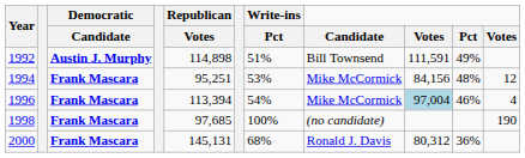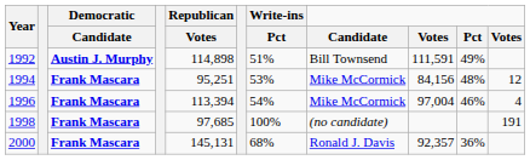 <table class=wikitable>
 <tr>
 <th rowspan=2>Year</th>
 <th rowspan=99> </th>
 <th>Democratic</th>
 <th rowspan=99> </th>
 <th>Republican</th>
 <th rowspan=99> </th>
 <th>Write-ins</th>
 </tr>
 <tr>
 <th>Candidate</th>
 <th>Votes</th>
 <th>Pct</th>
 <th>Candidate</th>
 <th>Votes</th>
 <th>Pct</th>
 <th>Votes</th>
 </tr>
 <tr>
 <td><a href='#'>1992</a></td>
 <td><strong><a href='#'>Austin J. Murphy</a></strong></td>
 <td align=right>114,898</td>
 <td>51%</td>
 <td>Bill Townsend</td>
 <td align=right>111,591</td>
 <td>49%</td>
 <td align=right></td>
 </tr>
 <tr>
 <td><a href='#'>1994</a></td>
 <td><strong><a href='#'>Frank Mascara</a></strong></td>
 <td align=right>95,251</td>
 <td>53%</td>
 <td><a href='#'>Mike McCormick</a></td>
 <td align=right>84,156</td>
 <td>48%</td>
 <td align=right>12</td>
 </tr>
 <tr>
 <td><a href='#'>1996</a></td>
 <td><strong><a href='#'>Frank Mascara</a></strong></td>
 <td align=right>113,394</td>
 <td>54%</td>
 <td><a href='#'>Mike McCormick</a></td>
-<td align=right style="background: lightblue;">97,004</td>
+<td align=right>97,004</td>
 <td>46%</td>
 <td align=right>4</td>
 </tr>
 <tr>
 <td><a href='#'>1998</a></td>
 <td><strong><a href='#'>Frank Mascara</a></strong></td>
 <td align=right>97,685</td>
 <td>100%</td>
 <td><em>(no candidate)</em></td>
 <td align=right></td>
 <td></td>
-<td align=right>190</td>
+<td align=right>191</td>
 </tr>
 <tr>
 <td><a href='#'>2000</a></td>
 <td><strong><a href='#'>Frank Mascara</a></strong></td>
 <td align=right>145,131</td>
 <td>68%</td>
 <td><a href='#'>Ronald J. Davis</a></td>
-<td align=right>80,312</td>
+<td align=right>92,357</td>
 <td>36%</td>
 <td align=right></td>
 </tr>
 </table>
